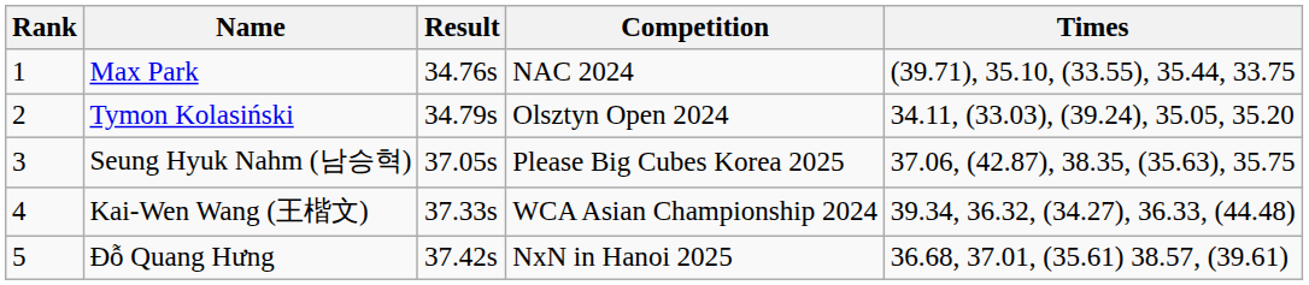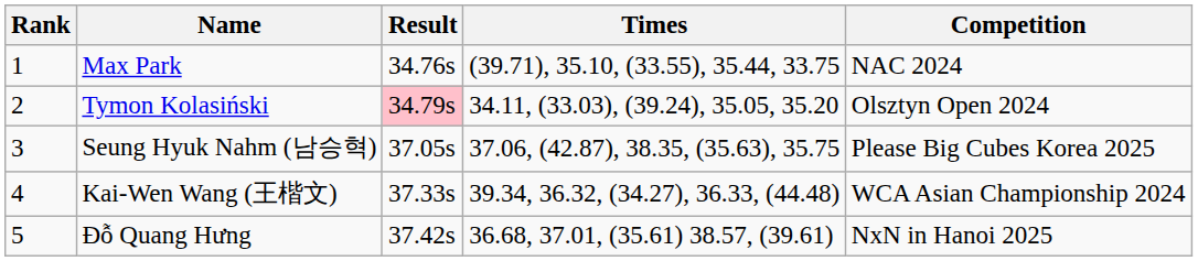 <table class="wikitable">
 <tr>
 <th>Rank</th>
 <th>Name</th>
 <th>Result</th>
+<th>Times</th>
 <th>Competition</th>
-<th>Times</th>
 </tr>
 <tr>
 <td>1</td>
 <td> <a href='#'>Max Park</a></td>
 <td>34.76s</td>
+<td>(39.71), 35.10, (33.55), 35.44, 33.75</td>
 <td> NAC 2024</td>
-<td>(39.71), 35.10, (33.55), 35.44, 33.75</td>
 </tr>
 <tr>
 <td>2</td>
 <td> <a href='#'>Tymon Kolasiński</a></td>
-<td>34.79s</td>
+<td style="background: pink;">34.79s</td>
+<td>34.11, (33.03), (39.24), 35.05, 35.20</td>
 <td> Olsztyn Open 2024</td>
-<td>34.11, (33.03), (39.24), 35.05, 35.20</td>
 </tr>
 <tr>
 <td>3</td>
 <td> Seung Hyuk Nahm (남승혁)</td>
 <td>37.05s</td>
+<td>37.06, (42.87), 38.35, (35.63), 35.75</td>
 <td> Please Big Cubes Korea 2025</td>
-<td>37.06, (42.87), 38.35, (35.63), 35.75</td>
 </tr>
 <tr>
 <td>4</td>
 <td> Kai-Wen Wang (王楷文)</td>
 <td>37.33s</td>
+<td>39.34, 36.32, (34.27), 36.33, (44.48)</td>
 <td> WCA Asian Championship 2024</td>
-<td>39.34, 36.32, (34.27), 36.33, (44.48)</td>
 </tr>
 <tr>
 <td>5</td>
 <td> Đỗ Quang Hưng</td>
 <td>37.42s</td>
+<td>36.68, 37.01, (35.61)	38.57, (39.61)</td>
 <td>  NxN in Hanoi 2025</td>
-<td>36.68, 37.01, (35.61)	38.57, (39.61)</td>
 </tr>
 </table>
